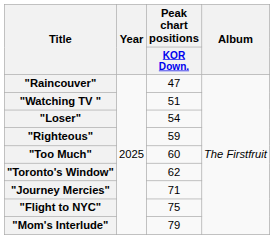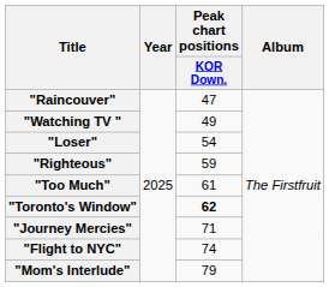 <table class="wikitable plainrowheaders" style="text-align:center">
 <tr>
 <th scope="col" rowspan="2">Title</th>
 <th scope="col" rowspan="2">Year</th>
 <th scope="col">Peak chart positions</th>
 <th scope="col" rowspan="2">Album</th>
 </tr>
 <tr>
 <th scope="col" style="width:3em;font-size:90%"><a href='#'>KOR<br>Down.</a><br></th>
 </tr>
 <tr>
 <th scope="row">"Raincouver"</th>
 <td rowspan="9">2025</td>
 <td>47</td>
 <td rowspan="9"><em>The Firstfruit</em></td>
 </tr>
 <tr>
 <th scope="row">"Watching TV "</th>
-<td>51</td>
+<td>49</td>
 </tr>
 <tr>
 <th scope="row">"Loser"</th>
 <td>54</td>
 </tr>
 <tr>
 <th scope="row">"Righteous"</th>
 <td>59</td>
 </tr>
 <tr>
 <th scope="row">"Too Much"</th>
-<td>60</td>
+<td>61</td>
 </tr>
 <tr>
 <th scope="row">"Toronto's Window"</th>
-<td>62</td>
+<td><strong>62</strong></td>
 </tr>
 <tr>
 <th scope="row">"Journey Mercies"</th>
 <td>71</td>
 </tr>
 <tr>
 <th scope="row">"Flight to NYC"</th>
-<td>75</td>
+<td>74</td>
 </tr>
 <tr>
 <th scope="row">"Mom's Interlude"</th>
 <td>79</td>
 </tr>
 </table>
